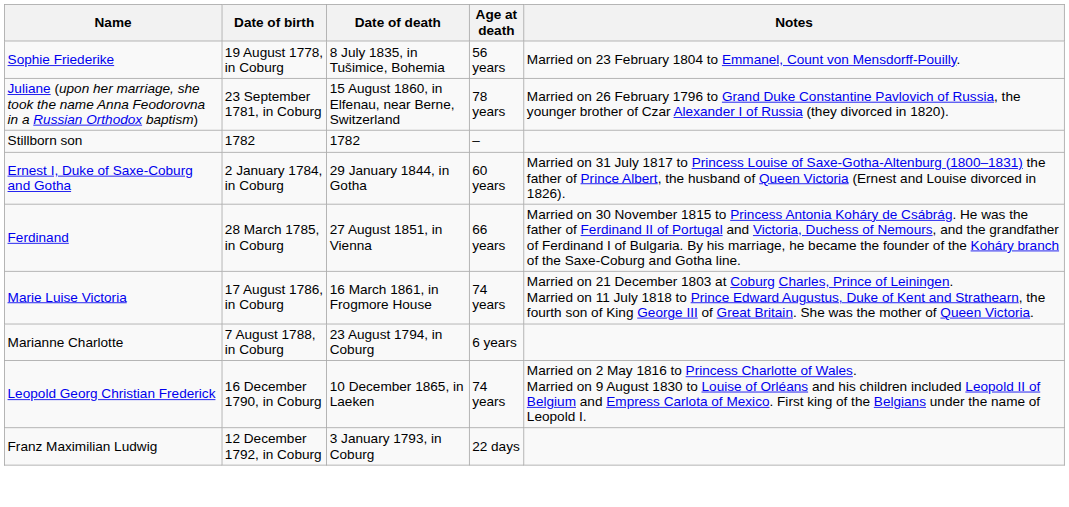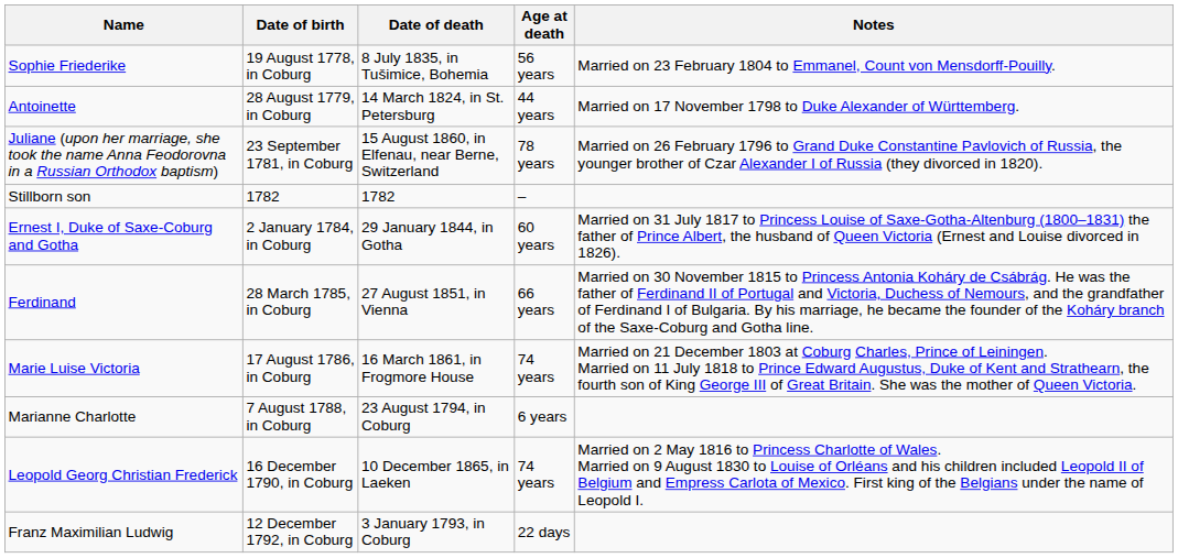 <table class="wikitable">
 <tr>
 <th>Name</th>
 <th>Date of birth</th>
 <th>Date of death</th>
 <th>Age at death</th>
 <th>Notes</th>
 </tr>
 <tr>
 <td><a href='#'>Sophie Friederike</a></td>
 <td>19 August 1778, in Coburg</td>
 <td>8 July 1835, in Tušimice, Bohemia</td>
 <td>56 years</td>
 <td>Married on 23 February 1804 to <a href='#'>Emmanel, Count von Mensdorff-Pouilly</a>.</td>
+</tr>
+<tr>
+<td><a href='#'>Antoinette</a></td>
+<td>28 August 1779, in Coburg</td>
+<td>14 March 1824, in St. Petersburg</td>
+<td>44 years</td>
+<td>Married on 17 November 1798 to <a href='#'>Duke Alexander of Württemberg</a>.</td>
 </tr>
 <tr>
 <td><a href='#'>Juliane</a> (<em>upon her marriage, she took the name Anna Feodorovna in a <a href='#'>Russian Orthodox</a> baptism</em>)</td>
 <td>23 September 1781, in Coburg</td>
 <td>15 August 1860, in Elfenau, near Berne, Switzerland</td>
 <td>78 years</td>
 <td>Married on 26 February 1796 to <a href='#'>Grand Duke Constantine Pavlovich of Russia</a>, the younger brother of Czar <a href='#'>Alexander I of Russia</a> (they divorced in 1820).</td>
 </tr>
 <tr>
 <td>Stillborn son</td>
 <td>1782</td>
 <td>1782</td>
 <td>–</td>
 <td></td>
 </tr>
 <tr>
 <td><a href='#'>Ernest I, Duke of Saxe-Coburg and Gotha</a></td>
 <td>2 January 1784, in Coburg</td>
 <td>29 January 1844, in Gotha</td>
 <td>60 years</td>
 <td>Married on 31 July 1817 to <a href='#'>Princess Louise of Saxe-Gotha-Altenburg (1800–1831)</a> the father of <a href='#'>Prince Albert</a>, the husband of <a href='#'>Queen Victoria</a> (Ernest and Louise divorced in 1826).</td>
 </tr>
 <tr>
 <td><a href='#'>Ferdinand</a></td>
 <td>28 March 1785, in Coburg</td>
 <td>27 August 1851, in Vienna</td>
 <td>66 years</td>
 <td>Married on 30 November 1815 to <a href='#'>Princess Antonia Koháry de Csábrág</a>. He was the father of <a href='#'>Ferdinand II of Portugal</a> and <a href='#'>Victoria, Duchess of Nemours</a>, and the grandfather of Ferdinand I of Bulgaria. By his marriage, he became the founder of the <a href='#'>Koháry branch</a> of the Saxe-Coburg and Gotha line.</td>
 </tr>
 <tr>
 <td><a href='#'>Marie Luise Victoria</a></td>
 <td>17 August 1786, in Coburg</td>
 <td>16 March 1861, in Frogmore House</td>
 <td>74 years</td>
 <td>Married on 21 December 1803 at <a href='#'>Coburg</a> <a href='#'>Charles, Prince of Leiningen</a>.<br> Married on 11 July 1818 to <a href='#'>Prince Edward Augustus, Duke of Kent and Strathearn</a>, the fourth son of King <a href='#'>George III</a> of <a href='#'>Great Britain</a>. She was the mother of <a href='#'>Queen Victoria</a>.</td>
 </tr>
 <tr>
 <td>Marianne Charlotte</td>
 <td>7 August 1788, in Coburg</td>
 <td>23 August 1794, in Coburg</td>
 <td>6 years</td>
 <td></td>
 </tr>
 <tr>
 <td><a href='#'>Leopold Georg Christian Frederick</a></td>
 <td>16 December 1790, in Coburg</td>
 <td>10 December 1865, in Laeken</td>
 <td>74 years</td>
 <td>Married on 2 May 1816 to <a href='#'>Princess Charlotte of Wales</a>.<br>Married on 9 August 1830 to <a href='#'>Louise of Orléans</a> and his children included <a href='#'>Leopold II of Belgium</a> and <a href='#'>Empress Carlota of Mexico</a>. First king of the <a href='#'>Belgians</a> under the name of Leopold I.</td>
 </tr>
 <tr>
 <td>Franz Maximilian Ludwig</td>
 <td>12 December 1792, in Coburg</td>
 <td>3 January 1793, in Coburg</td>
 <td>22 days</td>
 <td></td>
 </tr>
 </table>
